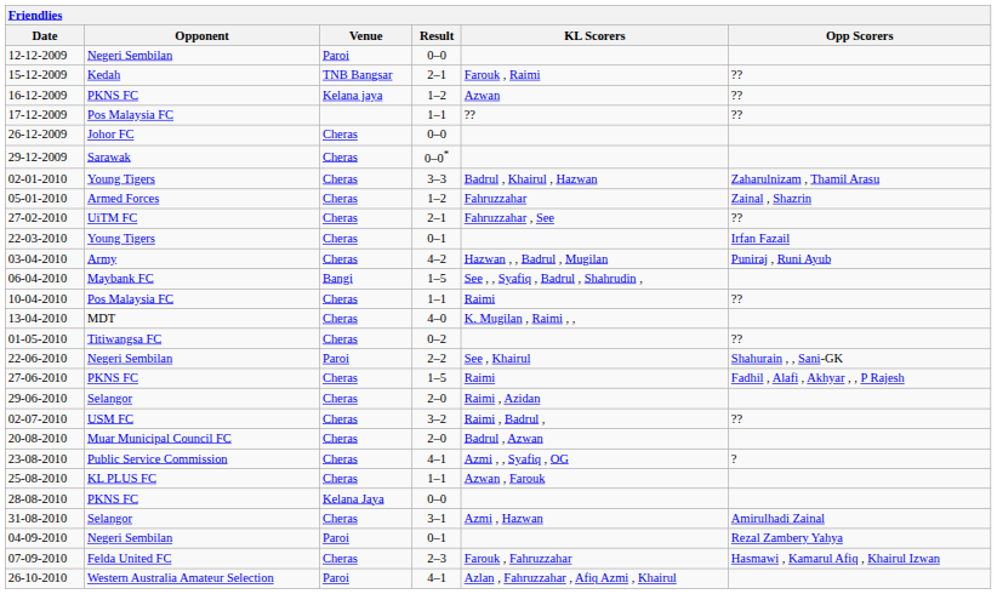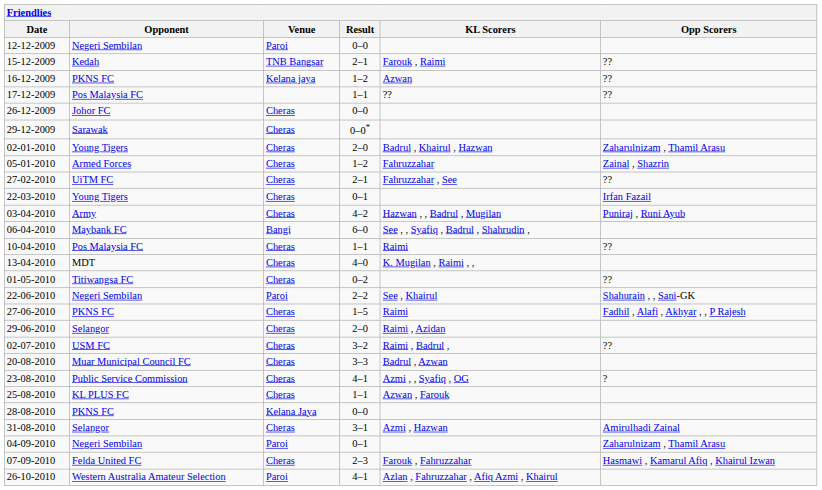 <table class="wikitable collapsible collapsed" style="width:99%;">
 <tr>
 <th colspan="8" style="text-align:left;"><a href='#'>Friendlies</a></th>
 </tr>
 <tr>
 <th>Date</th>
 <th>Opponent</th>
 <th>Venue</th>
 <th>Result</th>
 <th>KL Scorers</th>
 <th>Opp Scorers</th>
 </tr>
 <tr>
 <td>12-12-2009</td>
 <td> <a href='#'>Negeri Sembilan</a></td>
 <td><a href='#'>Paroi</a></td>
 <td align=center>0–0</td>
 <td></td>
 <td></td>
 </tr>
 <tr>
 <td>15-12-2009</td>
 <td> <a href='#'>Kedah</a></td>
 <td><a href='#'>TNB Bangsar</a></td>
 <td align=center>2–1</td>
 <td><a href='#'>Farouk</a> , <a href='#'>Raimi</a> </td>
 <td>??</td>
 </tr>
 <tr>
 <td>16-12-2009</td>
 <td> <a href='#'>PKNS FC</a></td>
 <td><a href='#'>Kelana jaya</a></td>
 <td align=center>1–2</td>
 <td><a href='#'>Azwan</a> </td>
 <td>??</td>
 </tr>
 <tr>
 <td>17-12-2009</td>
 <td> <a href='#'>Pos Malaysia FC</a></td>
 <td></td>
 <td align=center>1–1</td>
 <td>??</td>
 <td>??</td>
 </tr>
 <tr>
 <td>26-12-2009</td>
 <td> <a href='#'>Johor FC</a></td>
 <td><a href='#'>Cheras</a></td>
 <td align=center>0–0</td>
 <td></td>
 <td></td>
 </tr>
 <tr>
 <td>29-12-2009</td>
 <td> <a href='#'>Sarawak</a></td>
 <td><a href='#'>Cheras</a></td>
 <td align=center>0–0<sup>*</sup></td>
 <td></td>
 <td></td>
 </tr>
 <tr>
 <td>02-01-2010</td>
 <td> <a href='#'>Young Tigers</a></td>
 <td><a href='#'>Cheras</a></td>
-<td align=center>3–3</td>
+<td align=center>2–0</td>
 <td><a href='#'>Badrul</a> , <a href='#'>Khairul</a> , <a href='#'>Hazwan</a> </td>
 <td><a href='#'>Zaharulnizam</a> , <a href='#'>Thamil Arasu</a> </td>
 </tr>
 <tr>
 <td>05-01-2010</td>
 <td> <a href='#'>Armed Forces</a></td>
 <td><a href='#'>Cheras</a></td>
 <td align=center>1–2</td>
 <td><a href='#'>Fahruzzahar</a> </td>
 <td><a href='#'>Zainal</a> , <a href='#'>Shazrin</a> </td>
 </tr>
 <tr>
 <td>27-02-2010</td>
 <td> <a href='#'>UiTM FC</a></td>
 <td><a href='#'>Cheras</a></td>
 <td align=center>2–1</td>
 <td><a href='#'>Fahruzzahar</a> , <a href='#'>See</a> </td>
 <td>??</td>
 </tr>
 <tr>
 <td>22-03-2010</td>
 <td> <a href='#'>Young Tigers</a></td>
 <td><a href='#'>Cheras</a></td>
 <td align=center>0–1</td>
 <td></td>
 <td><a href='#'>Irfan Fazail</a> </td>
 </tr>
 <tr>
 <td>03-04-2010</td>
 <td> <a href='#'>Army</a></td>
 <td><a href='#'>Cheras</a></td>
 <td align=center>4–2</td>
 <td><a href='#'>Hazwan</a> , , <a href='#'>Badrul</a> , <a href='#'>Mugilan</a> </td>
 <td><a href='#'>Puniraj</a> , <a href='#'>Runi Ayub</a> </td>
 </tr>
 <tr>
 <td>06-04-2010</td>
 <td> <a href='#'>Maybank FC</a></td>
 <td><a href='#'>Bangi</a></td>
-<td align=center>1–5</td>
+<td align=center>6–0</td>
 <td><a href='#'>See</a> , , <a href='#'>Syafiq</a> , <a href='#'>Badrul</a> , <a href='#'>Shahrudin</a> , </td>
 <td></td>
 </tr>
 <tr>
 <td>10-04-2010</td>
 <td> <a href='#'>Pos Malaysia FC</a></td>
 <td><a href='#'>Cheras</a></td>
 <td align=center>1–1</td>
 <td><a href='#'>Raimi</a> </td>
 <td>??</td>
 </tr>
 <tr>
 <td>13-04-2010</td>
 <td> MDT</td>
 <td><a href='#'>Cheras</a></td>
 <td align=center>4–0</td>
 <td><a href='#'>K. Mugilan</a> , <a href='#'>Raimi</a> , , </td>
 <td></td>
 </tr>
 <tr>
 <td>01-05-2010</td>
 <td> <a href='#'>Titiwangsa FC</a></td>
 <td><a href='#'>Cheras</a></td>
 <td align=center>0–2</td>
 <td></td>
 <td>??</td>
 </tr>
 <tr>
 <td>22-06-2010</td>
 <td> <a href='#'>Negeri Sembilan</a></td>
 <td><a href='#'>Paroi</a></td>
 <td align=center>2–2</td>
 <td><a href='#'>See</a> , <a href='#'>Khairul</a> </td>
 <td><a href='#'>Shahurain</a> , , <a href='#'>Sani</a>-GK </td>
 </tr>
 <tr>
 <td>27-06-2010</td>
 <td> <a href='#'>PKNS FC</a></td>
 <td><a href='#'>Cheras</a></td>
 <td align=center>1–5</td>
 <td><a href='#'>Raimi</a> </td>
 <td><a href='#'>Fadhil</a> , <a href='#'>Alafi</a> , <a href='#'>Akhyar</a> , , <a href='#'>P Rajesh</a> </td>
 </tr>
 <tr>
 <td>29-06-2010</td>
 <td> <a href='#'>Selangor</a></td>
 <td><a href='#'>Cheras</a></td>
 <td align=center>2–0</td>
 <td><a href='#'>Raimi</a> , <a href='#'>Azidan</a> </td>
 <td></td>
 </tr>
 <tr>
 <td>02-07-2010</td>
 <td> <a href='#'>USM FC</a></td>
 <td><a href='#'>Cheras</a></td>
 <td align=center>3–2</td>
 <td><a href='#'>Raimi</a> , <a href='#'>Badrul</a> , </td>
 <td>??</td>
 </tr>
 <tr>
 <td>20-08-2010</td>
 <td> <a href='#'>Muar Municipal Council FC</a></td>
 <td><a href='#'>Cheras</a></td>
-<td align=center>2–0</td>
+<td align=center>3–3</td>
 <td><a href='#'>Badrul</a> , <a href='#'>Azwan</a> </td>
 <td></td>
 </tr>
 <tr>
 <td>23-08-2010</td>
 <td> <a href='#'>Public Service Commission</a></td>
 <td><a href='#'>Cheras</a></td>
 <td align=center>4–1</td>
 <td><a href='#'>Azmi</a> , , <a href='#'>Syafiq</a> , <a href='#'>OG</a> </td>
 <td>?</td>
 </tr>
 <tr>
 <td>25-08-2010</td>
 <td> <a href='#'>KL PLUS FC</a></td>
 <td><a href='#'>Cheras</a></td>
 <td align=center>1–1</td>
 <td><a href='#'>Azwan</a> , <a href='#'>Farouk</a> </td>
 <td></td>
 </tr>
 <tr>
 <td>28-08-2010</td>
 <td> <a href='#'>PKNS FC</a></td>
 <td><a href='#'>Kelana Jaya</a></td>
 <td align=center>0–0</td>
 <td></td>
 <td></td>
 </tr>
 <tr>
 <td>31-08-2010</td>
 <td> <a href='#'>Selangor</a></td>
 <td><a href='#'>Cheras</a></td>
 <td align=center>3–1</td>
 <td><a href='#'>Azmi</a>  , <a href='#'>Hazwan</a> </td>
 <td><a href='#'>Amirulhadi Zainal</a> </td>
 </tr>
 <tr>
 <td>04-09-2010</td>
 <td> <a href='#'>Negeri Sembilan</a></td>
 <td><a href='#'>Paroi</a></td>
 <td align=center>0–1</td>
 <td></td>
-<td><a href='#'>Rezal Zambery Yahya</a> </td>
+<td><a href='#'>Zaharulnizam</a> , <a href='#'>Thamil Arasu</a> </td>
 </tr>
 <tr>
 <td>07-09-2010</td>
 <td> <a href='#'>Felda United FC</a></td>
 <td><a href='#'>Cheras</a></td>
 <td align=center>2–3</td>
 <td><a href='#'>Farouk</a> , <a href='#'>Fahruzzahar</a> </td>
 <td><a href='#'>Hasmawi</a> , <a href='#'>Kamarul Afiq</a> , <a href='#'>Khairul Izwan</a> </td>
 </tr>
 <tr>
 <td>26-10-2010</td>
 <td> <a href='#'>Western Australia Amateur Selection</a></td>
 <td><a href='#'>Paroi</a></td>
 <td align=center>4–1</td>
 <td><a href='#'>Azlan</a> , <a href='#'>Fahruzzahar</a> , <a href='#'>Afiq Azmi</a> , <a href='#'>Khairul</a> </td>
 <td></td>
 </tr>
 </table>
